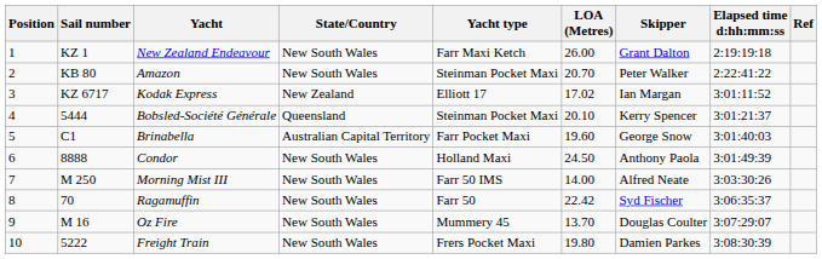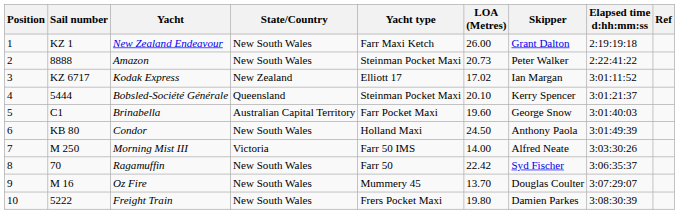 <table class="wikitable">
 <tr>
 <th>Position</th>
 <th>Sail number</th>
 <th>Yacht</th>
 <th>State/Country</th>
 <th>Yacht type</th>
 <th>LOA <br>(Metres)</th>
 <th>Skipper</th>
 <th>Elapsed time <br>d:hh:mm:ss</th>
 <th>Ref</th>
 </tr>
 <tr>
 <td>1</td>
 <td>KZ 1</td>
 <td><em><a href='#'>New Zealand Endeavour</a></em></td>
 <td> New South Wales</td>
 <td>Farr Maxi Ketch</td>
 <td>26.00</td>
 <td><a href='#'>Grant Dalton</a></td>
 <td>2:19:19:18</td>
 <td></td>
 </tr>
 <tr>
 <td>2</td>
-<td>KB 80</td>
+<td>8888</td>
 <td><em>Amazon</em></td>
 <td> New South Wales</td>
 <td>Steinman Pocket Maxi</td>
-<td>20.70</td>
+<td>20.73</td>
 <td>Peter Walker</td>
 <td>2:22:41:22</td>
 <td></td>
 </tr>
 <tr>
 <td>3</td>
 <td>KZ 6717</td>
 <td><em>Kodak Express</em></td>
 <td> New Zealand</td>
 <td>Elliott 17</td>
 <td>17.02</td>
 <td>Ian Margan</td>
 <td>3:01:11:52</td>
 <td></td>
 </tr>
 <tr>
 <td>4</td>
 <td>5444</td>
 <td><em>Bobsled-Société Générale</em></td>
 <td> Queensland</td>
 <td>Steinman Pocket Maxi</td>
 <td>20.10</td>
 <td>Kerry Spencer</td>
 <td>3:01:21:37</td>
 <td></td>
 </tr>
 <tr>
 <td>5</td>
 <td>C1</td>
 <td><em>Brinabella</em></td>
 <td> Australian Capital Territory</td>
 <td>Farr Pocket Maxi</td>
 <td>19.60</td>
 <td>George Snow</td>
 <td>3:01:40:03</td>
 <td></td>
 </tr>
 <tr>
 <td>6</td>
-<td>8888</td>
+<td>KB 80</td>
 <td><em>Condor</em></td>
 <td> New South Wales</td>
 <td>Holland Maxi</td>
 <td>24.50</td>
 <td>Anthony Paola</td>
 <td>3:01:49:39</td>
 <td></td>
 </tr>
 <tr>
 <td>7</td>
 <td>M 250</td>
 <td><em>Morning Mist III</em></td>
-<td> New South Wales</td>
+<td> Victoria</td>
 <td>Farr 50 IMS</td>
 <td>14.00</td>
 <td>Alfred Neate</td>
 <td>3:03:30:26</td>
 <td></td>
 </tr>
 <tr>
 <td>8</td>
 <td>70</td>
 <td><em>Ragamuffin</em></td>
 <td> New South Wales</td>
 <td>Farr 50</td>
 <td>22.42</td>
 <td><a href='#'>Syd Fischer</a></td>
 <td>3:06:35:37</td>
 <td></td>
 </tr>
 <tr>
 <td>9</td>
 <td>M 16</td>
 <td><em>Oz Fire</em></td>
 <td> New South Wales</td>
 <td>Mummery 45</td>
 <td>13.70</td>
 <td>Douglas Coulter</td>
 <td>3:07:29:07</td>
 <td></td>
 </tr>
 <tr>
 <td>10</td>
 <td>5222</td>
 <td><em>Freight Train</em></td>
 <td> New South Wales</td>
 <td>Frers Pocket Maxi</td>
 <td>19.80</td>
 <td>Damien Parkes</td>
 <td>3:08:30:39</td>
 <td></td>
 </tr>
 </table>
